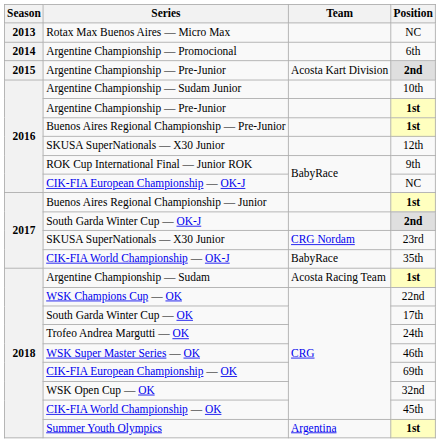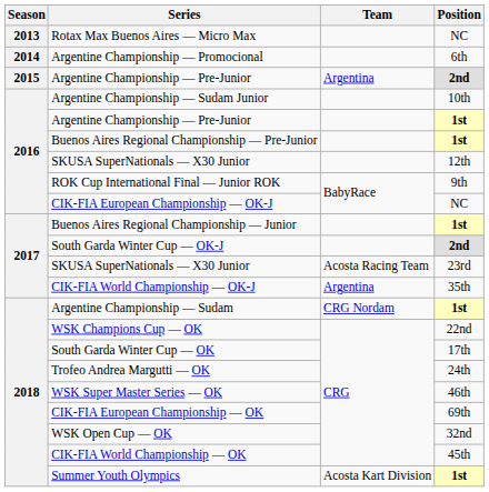 <table class="wikitable" style="font-size: 85%; text-align:center">
 <tr>
 <th>Season</th>
 <th>Series</th>
 <th>Team</th>
 <th>Position</th>
 </tr>
 <tr>
 <th>2013</th>
 <td align="left">Rotax Max Buenos Aires — Micro Max</td>
 <td align="left"></td>
 <td>NC</td>
 </tr>
 <tr>
 <th>2014</th>
 <td align="left">Argentine Championship — Promocional</td>
 <td align="left"></td>
 <td>6th</td>
 </tr>
 <tr>
 <th>2015</th>
 <td align="left">Argentine Championship — Pre-Junior</td>
-<td align="left">Acosta Kart Division</td>
+<td align=left><a href='#'>Argentina</a></td>
 <td style="background:#DFDFDF;"><strong>2nd</strong></td>
 </tr>
 <tr>
 <th rowspan="6">2016</th>
 <td align="left">Argentine Championship — Sudam Junior</td>
 <td align="left"></td>
 <td>10th</td>
 </tr>
 <tr>
 <td align="left">Argentine Championship — Pre-Junior</td>
 <td align="left"></td>
 <td style="background:#FFFFBF;"><strong>1st</strong></td>
 </tr>
 <tr>
 <td align="left">Buenos Aires Regional Championship — Pre-Junior</td>
 <td align="left"></td>
 <td style="background:#FFFFBF;"><strong>1st</strong></td>
 </tr>
 <tr>
 <td align="left">SKUSA SuperNationals — X30 Junior</td>
 <td align="left"></td>
 <td>12th</td>
 </tr>
 <tr>
 <td align="left">ROK Cup International Final — Junior ROK</td>
 <td align="left" rowspan="2">BabyRace</td>
 <td>9th</td>
 </tr>
 <tr>
 <td align="left"><a href='#'>CIK-FIA European Championship</a> — <a href='#'>OK-J</a></td>
 <td>NC</td>
 </tr>
 <tr>
 <th rowspan="4">2017</th>
 <td align="left">Buenos Aires Regional Championship — Junior</td>
 <td align="left"></td>
 <td style="background:#FFFFBF;"><strong>1st</strong></td>
 </tr>
 <tr>
 <td align="left">South Garda Winter Cup — <a href='#'>OK-J</a></td>
 <td align="left"></td>
 <td style="background:#DFDFDF;"><strong>2nd</strong></td>
 </tr>
 <tr>
 <td align="left">SKUSA SuperNationals — X30 Junior</td>
-<td align="left"><a href='#'>CRG Nordam</a></td>
+<td align="left">Acosta Racing Team</td>
 <td>23rd</td>
 </tr>
 <tr>
 <td align="left"><a href='#'>CIK-FIA World Championship</a> — <a href='#'>OK-J</a></td>
-<td align="left">BabyRace</td>
+<td align=left><a href='#'>Argentina</a></td>
 <td>35th</td>
 </tr>
 <tr>
 <th rowspan="9">2018</th>
 <td align="left">Argentine Championship — Sudam</td>
-<td align="left">Acosta Racing Team</td>
+<td align="left"><a href='#'>CRG Nordam</a></td>
 <td style="background:#FFFFBF;"><strong>1st</strong></td>
 </tr>
 <tr>
 <td align="left"><a href='#'>WSK Champions Cup</a> — <a href='#'>OK</a></td>
 <td rowspan="7" align="left"><a href='#'>CRG</a></td>
 <td>22nd</td>
 </tr>
 <tr>
 <td align="left">South Garda Winter Cup — <a href='#'>OK</a></td>
 <td>17th</td>
 </tr>
 <tr>
 <td align="left">Trofeo Andrea Margutti — <a href='#'>OK</a></td>
 <td>24th</td>
 </tr>
 <tr>
 <td align="left"><a href='#'>WSK Super Master Series</a> — <a href='#'>OK</a></td>
 <td>46th</td>
 </tr>
 <tr>
 <td align="left"><a href='#'>CIK-FIA European Championship</a> — <a href='#'>OK</a></td>
 <td>69th</td>
 </tr>
 <tr>
 <td align="left">WSK Open Cup — <a href='#'>OK</a></td>
 <td>32nd</td>
 </tr>
 <tr>
 <td align="left"><a href='#'>CIK-FIA World Championship</a> — <a href='#'>OK</a></td>
 <td>45th</td>
 </tr>
 <tr>
 <td align=left><a href='#'>Summer Youth Olympics</a></td>
-<td align=left><a href='#'>Argentina</a></td>
+<td align="left">Acosta Kart Division</td>
 <td style="background:#FFFFBF;"><strong>1st</strong></td>
 </tr>
 </table>
